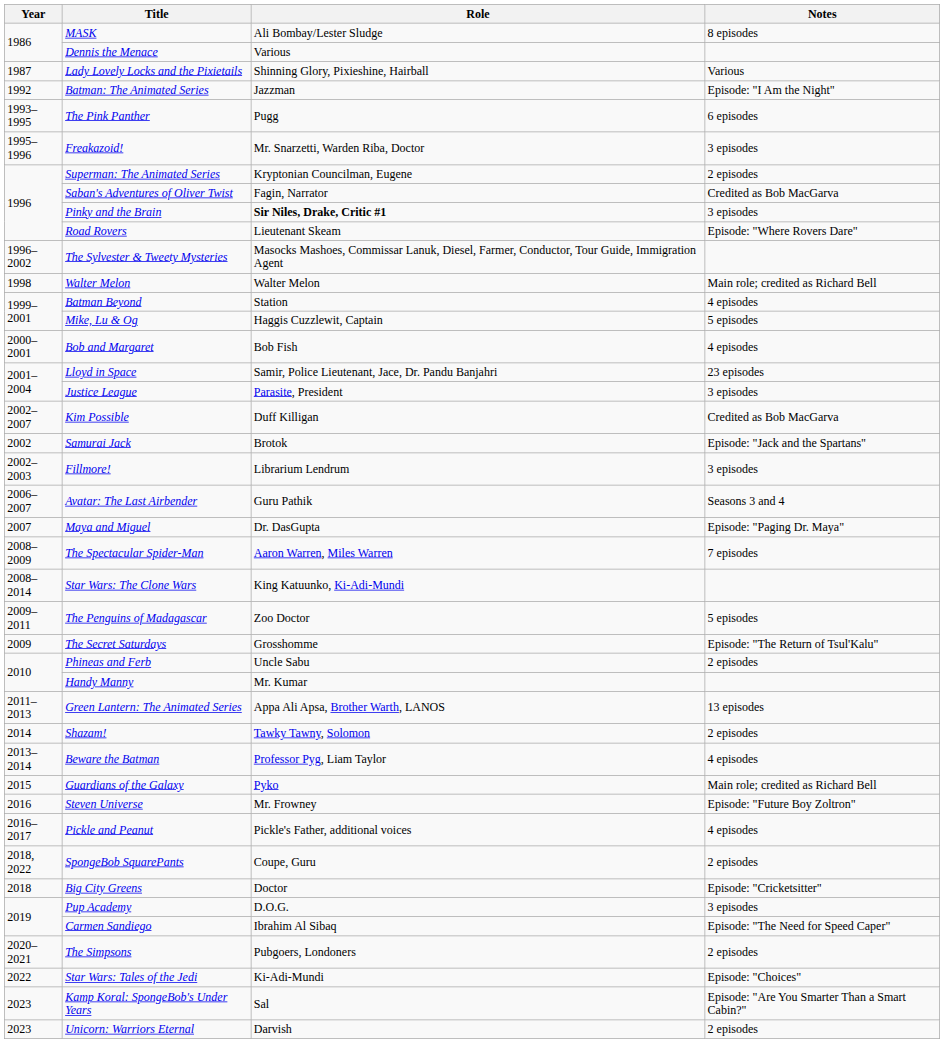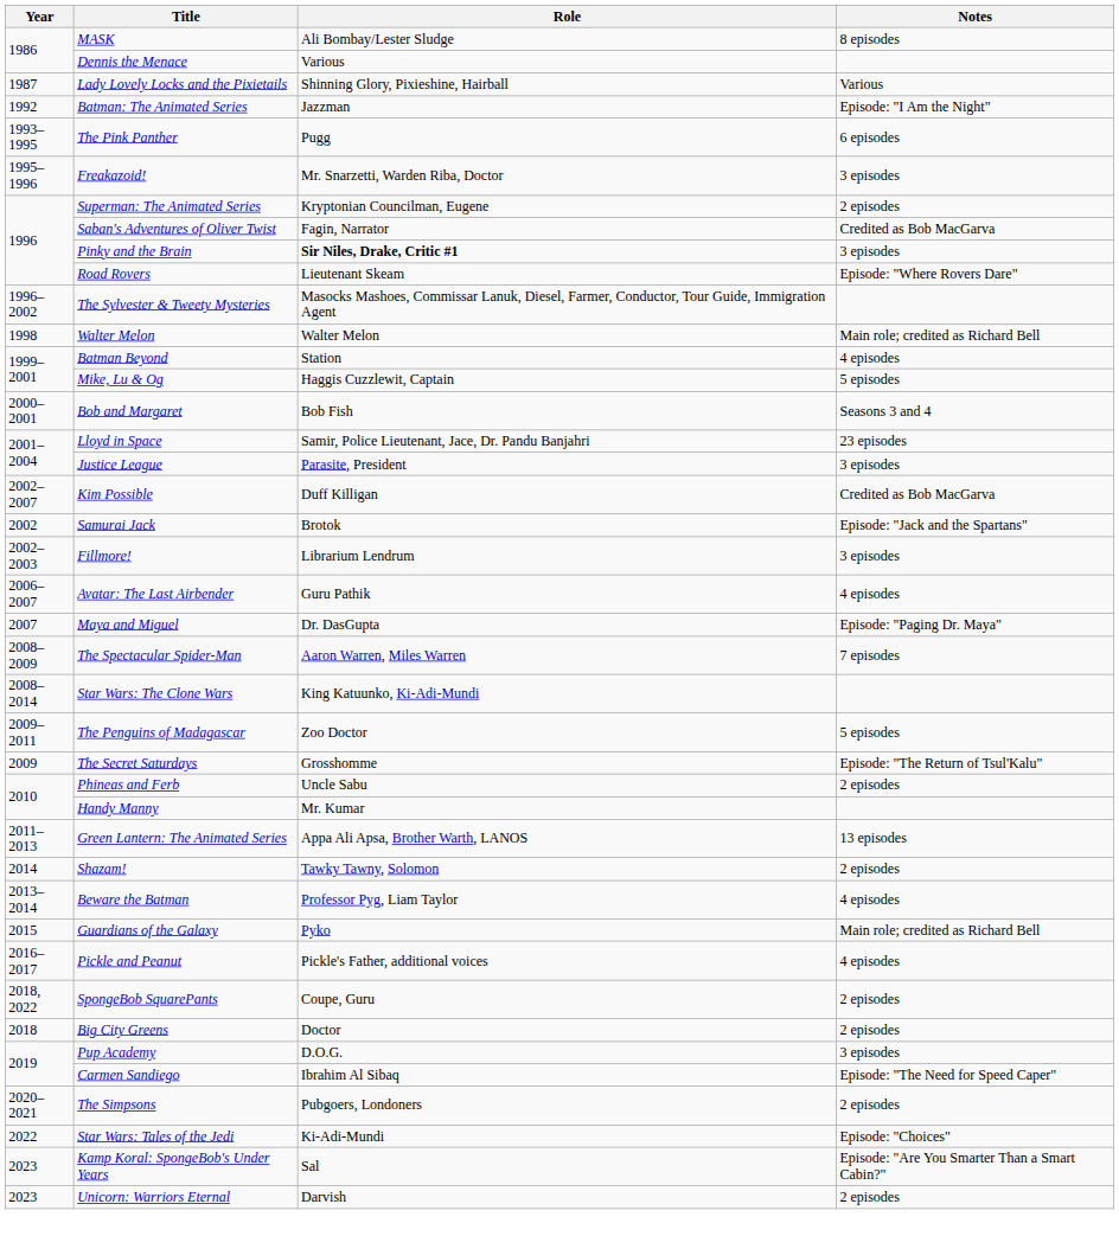 <table class="wikitable sortable">
 <tr>
 <th>Year</th>
 <th>Title</th>
 <th>Role</th>
 <th class="unsortable">Notes</th>
 </tr>
 <tr>
 <td rowspan="2">1986</td>
 <td><em><a href='#'>MASK</a></em></td>
 <td>Ali Bombay/Lester Sludge</td>
 <td>8 episodes</td>
 </tr>
 <tr>
 <td><em><a href='#'>Dennis the Menace</a></em></td>
 <td>Various</td>
 </tr>
 <tr>
 <td>1987</td>
 <td><em><a href='#'>Lady Lovely Locks and the Pixietails</a></em></td>
 <td>Shinning Glory, Pixieshine, Hairball</td>
 <td>Various</td>
 </tr>
 <tr>
 <td>1992</td>
 <td><em><a href='#'>Batman: The Animated Series</a></em></td>
 <td>Jazzman</td>
 <td>Episode: "I Am the Night"</td>
 </tr>
 <tr>
 <td>1993–1995</td>
 <td><em><a href='#'>The Pink Panther</a></em></td>
 <td>Pugg</td>
 <td>6 episodes</td>
 </tr>
 <tr>
 <td>1995–1996</td>
 <td><em><a href='#'>Freakazoid!</a></em></td>
 <td>Mr. Snarzetti, Warden Riba, Doctor</td>
 <td>3 episodes</td>
 </tr>
 <tr>
 <td rowspan="4">1996</td>
 <td><em><a href='#'>Superman: The Animated Series</a></em></td>
 <td>Kryptonian Councilman, Eugene</td>
 <td>2 episodes</td>
 </tr>
 <tr>
 <td><em><a href='#'>Saban's Adventures of Oliver Twist</a></em></td>
 <td>Fagin, Narrator</td>
 <td>Credited as Bob MacGarva</td>
 </tr>
 <tr>
 <td><em><a href='#'>Pinky and the Brain</a></em></td>
 <td><strong>Sir Niles, Drake, Critic #1</strong></td>
 <td>3 episodes</td>
 </tr>
 <tr>
 <td><em><a href='#'>Road Rovers</a></em></td>
 <td>Lieutenant Skeam</td>
 <td>Episode: "Where Rovers Dare"</td>
 </tr>
 <tr>
 <td>1996–2002</td>
 <td><em><a href='#'>The Sylvester & Tweety Mysteries</a></em></td>
 <td>Masocks Mashoes, Commissar Lanuk, Diesel, Farmer, Conductor, Tour Guide, Immigration Agent</td>
 <td></td>
 </tr>
 <tr>
 <td>1998</td>
 <td><em><a href='#'>Walter Melon</a></em></td>
 <td>Walter Melon</td>
 <td>Main role; credited as Richard Bell</td>
 </tr>
 <tr>
 <td rowspan="2">1999–2001</td>
 <td><em><a href='#'>Batman Beyond</a></em></td>
 <td>Station</td>
 <td>4 episodes</td>
 </tr>
 <tr>
 <td><em><a href='#'>Mike, Lu & Og</a></em></td>
 <td>Haggis Cuzzlewit, Captain</td>
 <td>5 episodes</td>
 </tr>
 <tr>
 <td>2000–2001</td>
 <td><em><a href='#'>Bob and Margaret</a></em></td>
 <td>Bob Fish</td>
-<td>4 episodes</td>
+<td>Seasons 3 and 4</td>
 </tr>
 <tr>
 <td rowspan="2">2001–2004</td>
 <td><em><a href='#'>Lloyd in Space</a></em></td>
 <td>Samir, Police Lieutenant, Jace, Dr. Pandu Banjahri</td>
 <td>23 episodes</td>
 </tr>
 <tr>
 <td><em><a href='#'>Justice League</a></em></td>
 <td><a href='#'>Parasite</a>, President</td>
 <td>3 episodes</td>
 </tr>
 <tr>
 <td>2002–2007</td>
 <td><em><a href='#'>Kim Possible</a></em></td>
 <td>Duff Killigan</td>
 <td>Credited as Bob MacGarva</td>
 </tr>
 <tr>
 <td>2002</td>
 <td><em><a href='#'>Samurai Jack</a></em></td>
 <td>Brotok</td>
 <td>Episode: "Jack and the Spartans"</td>
 </tr>
 <tr>
 <td>2002–2003</td>
 <td><em><a href='#'>Fillmore!</a></em></td>
 <td>Librarium Lendrum</td>
 <td>3 episodes</td>
 </tr>
 <tr>
 <td>2006–2007</td>
 <td><em><a href='#'>Avatar: The Last Airbender</a></em></td>
 <td>Guru Pathik</td>
-<td>Seasons 3 and 4</td>
+<td>4 episodes</td>
 </tr>
 <tr>
 <td>2007</td>
 <td><em><a href='#'>Maya and Miguel</a></em></td>
 <td>Dr. DasGupta</td>
 <td>Episode: "Paging Dr. Maya"</td>
 </tr>
 <tr>
 <td>2008–2009</td>
 <td><em><a href='#'>The Spectacular Spider-Man</a></em></td>
 <td><a href='#'>Aaron Warren</a>, <a href='#'>Miles Warren</a></td>
 <td>7 episodes</td>
 </tr>
 <tr>
 <td>2008–2014</td>
 <td><em><a href='#'>Star Wars: The Clone Wars</a></em></td>
 <td>King Katuunko, <a href='#'>Ki-Adi-Mundi</a></td>
 <td></td>
 </tr>
 <tr>
 <td>2009–2011</td>
 <td><em><a href='#'>The Penguins of Madagascar</a></em></td>
 <td>Zoo Doctor</td>
 <td>5 episodes</td>
 </tr>
 <tr>
 <td>2009</td>
 <td><em><a href='#'>The Secret Saturdays</a></em></td>
 <td>Grosshomme</td>
 <td>Episode: "The Return of Tsul'Kalu"</td>
 </tr>
 <tr>
 <td rowspan="2">2010</td>
 <td><em><a href='#'>Phineas and Ferb</a></em></td>
 <td>Uncle Sabu</td>
 <td>2 episodes</td>
 </tr>
 <tr>
 <td><em><a href='#'>Handy Manny</a></em></td>
 <td>Mr. Kumar</td>
 <td></td>
 </tr>
 <tr>
 <td>2011–2013</td>
 <td><em><a href='#'>Green Lantern: The Animated Series</a></em></td>
 <td>Appa Ali Apsa, <a href='#'>Brother Warth</a>, LANOS</td>
 <td>13 episodes</td>
 </tr>
 <tr>
 <td>2014</td>
 <td><em><a href='#'>Shazam!</a></em></td>
 <td><a href='#'>Tawky Tawny</a>, <a href='#'>Solomon</a></td>
 <td>2 episodes</td>
 </tr>
 <tr>
 <td>2013–2014</td>
 <td><em><a href='#'>Beware the Batman</a></em></td>
 <td><a href='#'>Professor Pyg</a>, Liam Taylor</td>
 <td>4 episodes</td>
 </tr>
 <tr>
 <td>2015</td>
 <td><em><a href='#'>Guardians of the Galaxy</a></em></td>
 <td><a href='#'>Pyko</a></td>
 <td>Main role; credited as Richard Bell</td>
 </tr>
 <tr>
-<td>2016</td>
-<td><em><a href='#'>Steven Universe</a></em></td>
-<td>Mr. Frowney</td>
-<td>Episode: "Future Boy Zoltron"</td>
-</tr>
-<tr>
 <td>2016–2017</td>
 <td><em><a href='#'>Pickle and Peanut</a></em></td>
 <td>Pickle's Father, additional voices</td>
 <td>4 episodes</td>
 </tr>
 <tr>
 <td>2018, 2022</td>
 <td><em><a href='#'>SpongeBob SquarePants</a></em></td>
 <td>Coupe, Guru</td>
 <td>2 episodes</td>
 </tr>
 <tr>
 <td>2018</td>
 <td><em><a href='#'>Big City Greens</a></em></td>
 <td>Doctor</td>
-<td>Episode: "Cricketsitter"</td>
+<td>2 episodes</td>
 </tr>
 <tr>
 <td rowspan="2">2019</td>
 <td><em><a href='#'>Pup Academy</a></em></td>
 <td>D.O.G.</td>
 <td>3 episodes</td>
 </tr>
 <tr>
 <td><em><a href='#'>Carmen Sandiego</a></em></td>
 <td>Ibrahim Al Sibaq</td>
 <td>Episode: "The Need for Speed Caper"</td>
 </tr>
 <tr>
 <td>2020–2021</td>
 <td><em><a href='#'>The Simpsons</a></em></td>
 <td>Pubgoers, Londoners</td>
 <td>2 episodes</td>
 </tr>
 <tr>
 <td>2022</td>
 <td><em><a href='#'>Star Wars: Tales of the Jedi</a></em></td>
 <td>Ki-Adi-Mundi</td>
 <td>Episode: "Choices"</td>
 </tr>
 <tr>
 <td>2023</td>
 <td><em><a href='#'>Kamp Koral: SpongeBob's Under Years</a></em></td>
 <td>Sal</td>
 <td>Episode: "Are You Smarter Than a Smart Cabin?"</td>
 </tr>
 <tr>
 <td>2023</td>
 <td><em><a href='#'>Unicorn: Warriors Eternal</a></em></td>
 <td>Darvish</td>
 <td>2 episodes</td>
 </tr>
 </table>
